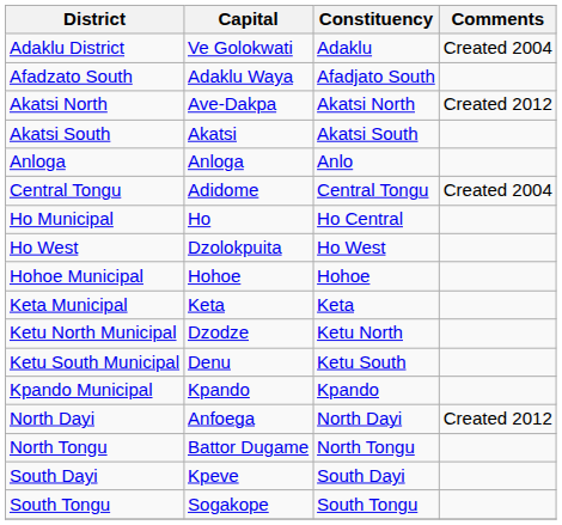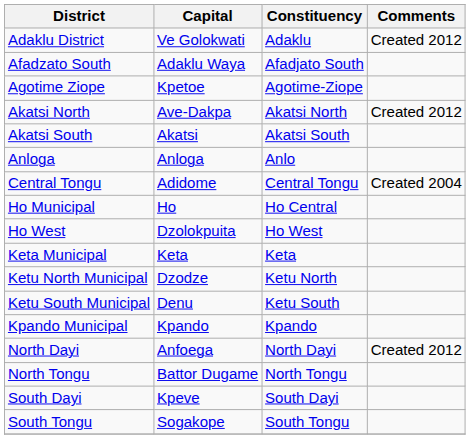 <table class="wikitable sortable">
 <tr>
 <th>District</th>
 <th>Capital</th>
 <th>Constituency</th>
 <th>Comments</th>
 </tr>
 <tr>
 <td><a href='#'>Adaklu District</a></td>
 <td><a href='#'>Ve Golokwati</a></td>
 <td><a href='#'>Adaklu</a></td>
-<td>Created 2004</td>
+<td>Created 2012</td>
 </tr>
 <tr>
 <td><a href='#'>Afadzato South</a></td>
 <td><a href='#'>Adaklu Waya</a></td>
 <td><a href='#'>Afadjato South</a></td>
+<td></td>
+</tr>
+<tr>
+<td><a href='#'>Agotime Ziope</a></td>
+<td><a href='#'>Kpetoe</a></td>
+<td><a href='#'>Agotime-Ziope</a></td>
 <td></td>
 </tr>
 <tr>
 <td><a href='#'>Akatsi North</a></td>
 <td><a href='#'>Ave-Dakpa</a></td>
 <td><a href='#'>Akatsi North</a></td>
 <td>Created 2012</td>
 </tr>
 <tr>
 <td><a href='#'>Akatsi South</a></td>
 <td><a href='#'>Akatsi</a></td>
 <td><a href='#'>Akatsi South</a></td>
 <td></td>
 </tr>
 <tr>
 <td><a href='#'>Anloga</a></td>
 <td><a href='#'>Anloga</a></td>
 <td><a href='#'>Anlo</a></td>
 <td></td>
 </tr>
 <tr>
 <td><a href='#'>Central Tongu</a></td>
 <td><a href='#'>Adidome</a></td>
 <td><a href='#'>Central Tongu</a></td>
 <td>Created 2004</td>
 </tr>
 <tr>
 <td><a href='#'>Ho Municipal</a></td>
 <td><a href='#'>Ho</a></td>
 <td><a href='#'>Ho Central</a></td>
 <td></td>
 </tr>
 <tr>
 <td><a href='#'>Ho West</a></td>
 <td><a href='#'>Dzolokpuita</a></td>
 <td><a href='#'>Ho West</a></td>
-<td></td>
-</tr>
-<tr>
-<td><a href='#'>Hohoe Municipal</a></td>
-<td><a href='#'>Hohoe</a></td>
-<td><a href='#'>Hohoe</a></td>
 <td></td>
 </tr>
 <tr>
 <td><a href='#'>Keta Municipal</a></td>
 <td><a href='#'>Keta</a></td>
 <td><a href='#'>Keta</a></td>
 <td></td>
 </tr>
 <tr>
 <td><a href='#'>Ketu North Municipal</a></td>
 <td><a href='#'>Dzodze</a></td>
 <td><a href='#'>Ketu North</a></td>
 <td></td>
 </tr>
 <tr>
 <td><a href='#'>Ketu South Municipal</a></td>
 <td><a href='#'>Denu</a></td>
 <td><a href='#'>Ketu South</a></td>
 <td></td>
 </tr>
 <tr>
 <td><a href='#'>Kpando Municipal</a></td>
 <td><a href='#'>Kpando</a></td>
 <td><a href='#'>Kpando</a></td>
 <td></td>
 </tr>
 <tr>
 <td><a href='#'>North Dayi</a></td>
 <td><a href='#'>Anfoega</a></td>
 <td><a href='#'>North Dayi</a></td>
 <td>Created 2012</td>
 </tr>
 <tr>
 <td><a href='#'>North Tongu</a></td>
 <td><a href='#'>Battor Dugame</a></td>
 <td><a href='#'>North Tongu</a></td>
 <td></td>
 </tr>
 <tr>
 <td><a href='#'>South Dayi</a></td>
 <td><a href='#'>Kpeve</a></td>
 <td><a href='#'>South Dayi</a></td>
 <td></td>
 </tr>
 <tr>
 <td><a href='#'>South Tongu</a></td>
 <td><a href='#'>Sogakope</a></td>
 <td><a href='#'>South Tongu</a></td>
 <td></td>
 </tr>
 <tr>
 </tr>
 </table>
